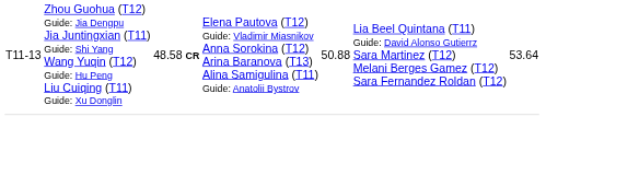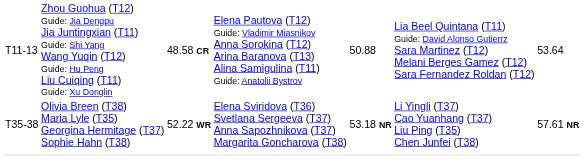 <table>
 <tr>
 <td>T11-13</td>
 <td><a href='#'>Zhou Guohua</a> (<a href='#'>T12</a>)<br><small>Guide: <a href='#'>Jia Dengpu</a></small><br><a href='#'>Jia Juntingxian</a> (<a href='#'>T11</a>)<br><small>Guide: <a href='#'>Shi Yang</a></small><br><a href='#'>Wang Yuqin</a> (<a href='#'>T12</a>)<br><small>Guide: <a href='#'>Hu Peng</a></small><br><a href='#'>Liu Cuiqing</a> (<a href='#'>T11</a>)<br><small>Guide: <a href='#'>Xu Donglin</a></small><br></td>
 <td>48.58 <small><strong>CR</strong></small></td>
 <td><a href='#'>Elena Pautova</a> (<a href='#'>T12</a>)<br><small>Guide: <a href='#'>Vladimir Miasnikov</a></small><br><a href='#'>Anna Sorokina</a> (<a href='#'>T12</a>)<br><a href='#'>Arina Baranova</a> (<a href='#'>T13</a>)<br><a href='#'>Alina Samigulina</a> (<a href='#'>T11</a>)<br><small>Guide: <a href='#'>Anatolii Bystrov</a></small><br></td>
 <td>50.88</td>
 <td><a href='#'>Lia Beel Quintana</a> (<a href='#'>T11</a>)<br><small>Guide: <a href='#'>David Alonso Gutierrz</a></small><br><a href='#'>Sara Martinez</a> (<a href='#'>T12</a>)<br><a href='#'>Melani Berges Gamez</a> (<a href='#'>T12</a>)<br><a href='#'>Sara Fernandez Roldan</a> (<a href='#'>T12</a>)<br> </td>
 <td>53.64</td>
 </tr>
 <tr>
+<td>T35-38</td>
+<td><a href='#'>Olivia Breen</a> (<a href='#'>T38</a>)<br><a href='#'>Maria Lyle</a> (<a href='#'>T35</a>)<br><a href='#'>Georgina Hermitage</a> (<a href='#'>T37</a>)<br><a href='#'>Sophie Hahn</a> (<a href='#'>T38</a>)<br></td>
+<td>52.22 <small><strong>WR</strong></small></td>
+<td><a href='#'>Elena Sviridova</a> (<a href='#'>T36</a>)<br><a href='#'>Svetlana Sergeeva</a> (<a href='#'>T37</a>)<br><a href='#'>Anna Sapozhnikova</a> (<a href='#'>T37</a>)<br><a href='#'>Margarita Goncharova</a> (<a href='#'>T38</a>)<br></td>
+<td>53.18 <small><strong>NR</strong></small></td>
+<td><a href='#'>Li Yingli</a> (<a href='#'>T37</a>)<br><a href='#'>Cao Yuanhang</a> (<a href='#'>T37</a>)<br><a href='#'>Liu Ping</a> (<a href='#'>T35</a>)<br><a href='#'>Chen Junfei</a> (<a href='#'>T38</a>)<br></td>
+<td>57.61 <small><strong>NR</strong></small></td>
+</tr>
+<tr>
 <td colspan=7></td>
 </tr>
 <tr>
 </tr>
 <tr bgcolor= e8e8e8>
 <td colspan=7></td>
 </tr>
 </table>
